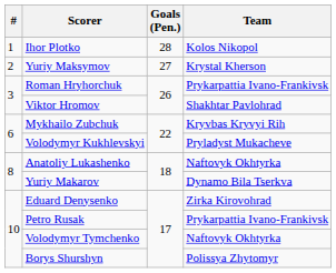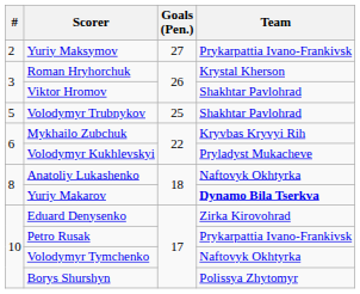 <table class="wikitable">
 <tr>
 <th>#</th>
 <th>Scorer</th>
 <th>Goals<br>(Pen.)</th>
 <th>Team</th>
 </tr>
 <tr>
-<td>1</td>
-<td> <a href='#'>Ihor Plotko</a></td>
-<td align=center>28</td>
-<td><a href='#'>Kolos Nikopol</a></td>
-</tr>
-<tr>
 <td>2</td>
 <td> <a href='#'>Yuriy Maksymov</a></td>
 <td align=center>27</td>
-<td><a href='#'>Krystal Kherson</a></td>
+<td><a href='#'>Prykarpattia Ivano-Frankivsk</a></td>
 </tr>
 <tr>
 <td rowspan=2>3</td>
 <td> <a href='#'>Roman Hryhorchuk</a></td>
 <td rowspan=2 align=center>26</td>
-<td><a href='#'>Prykarpattia Ivano-Frankivsk</a></td>
+<td><a href='#'>Krystal Kherson</a></td>
 </tr>
 <tr>
 <td> <a href='#'>Viktor Hromov</a></td>
+<td><a href='#'>Shakhtar Pavlohrad</a></td>
+</tr>
+<tr>
+<td>5</td>
+<td> <a href='#'>Volodymyr Trubnykov</a></td>
+<td align=center>25</td>
 <td><a href='#'>Shakhtar Pavlohrad</a></td>
 </tr>
 <tr>
 <td rowspan=2>6</td>
 <td> <a href='#'>Mykhailo Zubchuk</a></td>
 <td rowspan=2 align=center>22</td>
 <td><a href='#'>Kryvbas Kryvyi Rih</a></td>
 </tr>
 <tr>
 <td> <a href='#'>Volodymyr Kukhlevskyi</a></td>
 <td><a href='#'>Pryladyst Mukacheve</a></td>
 </tr>
 <tr>
 <td rowspan="2">8</td>
 <td> <a href='#'>Anatoliy Lukashenko</a></td>
 <td rowspan=2 align=center>18</td>
 <td><a href='#'>Naftovyk Okhtyrka</a></td>
 </tr>
 <tr>
 <td> <a href='#'>Yuriy Makarov</a></td>
-<td><a href='#'>Dynamo Bila Tserkva</a></td>
+<td><strong><a href='#'>Dynamo Bila Tserkva</a></strong></td>
 </tr>
 <tr>
 <td rowspan="4">10</td>
 <td> <a href='#'>Eduard Denysenko</a></td>
 <td rowspan="4" align=center>17</td>
 <td><a href='#'>Zirka Kirovohrad</a></td>
 </tr>
 <tr>
 <td> <a href='#'>Petro Rusak</a></td>
 <td><a href='#'>Prykarpattia Ivano-Frankivsk</a></td>
 </tr>
 <tr>
 <td> <a href='#'>Volodymyr Tymchenko</a></td>
 <td><a href='#'>Naftovyk Okhtyrka</a></td>
 </tr>
 <tr>
 <td> <a href='#'>Borys Shurshyn</a></td>
 <td><a href='#'>Polissya Zhytomyr</a></td>
 </tr>
 </table>
